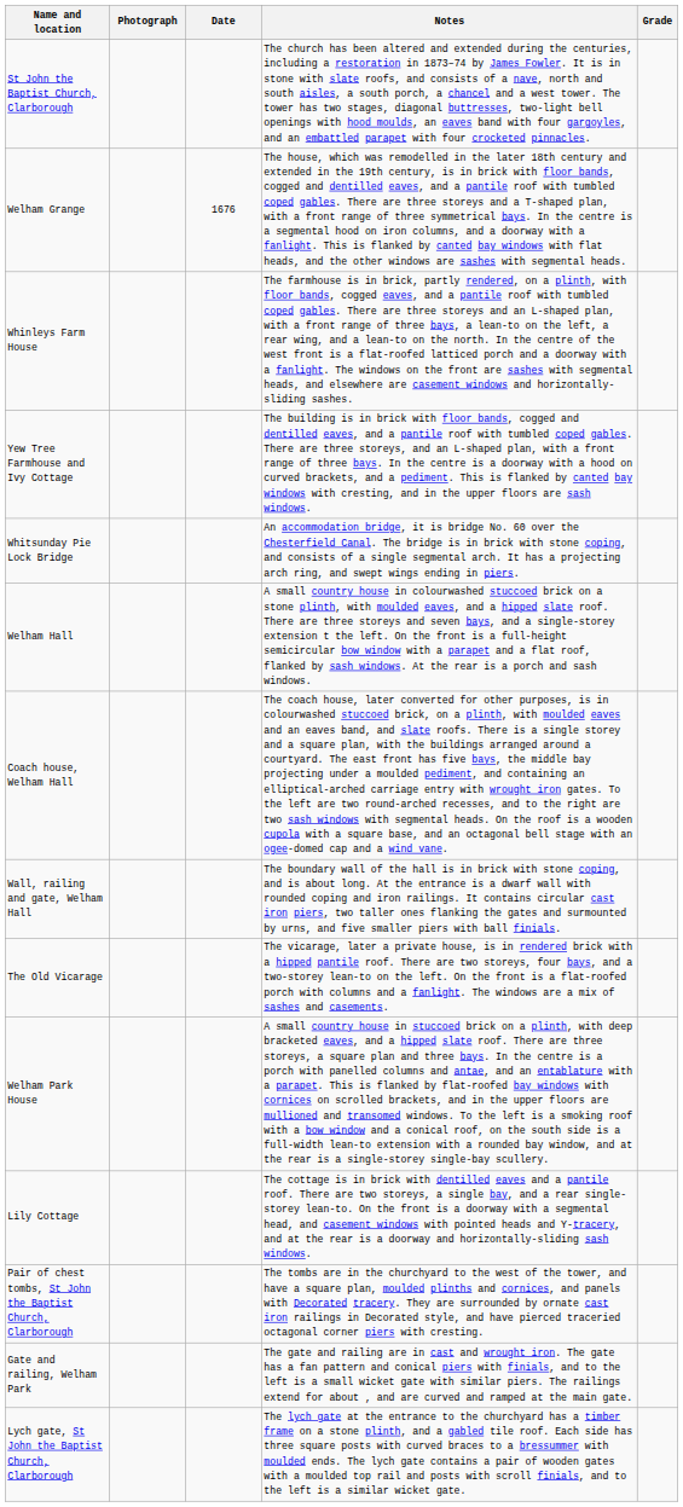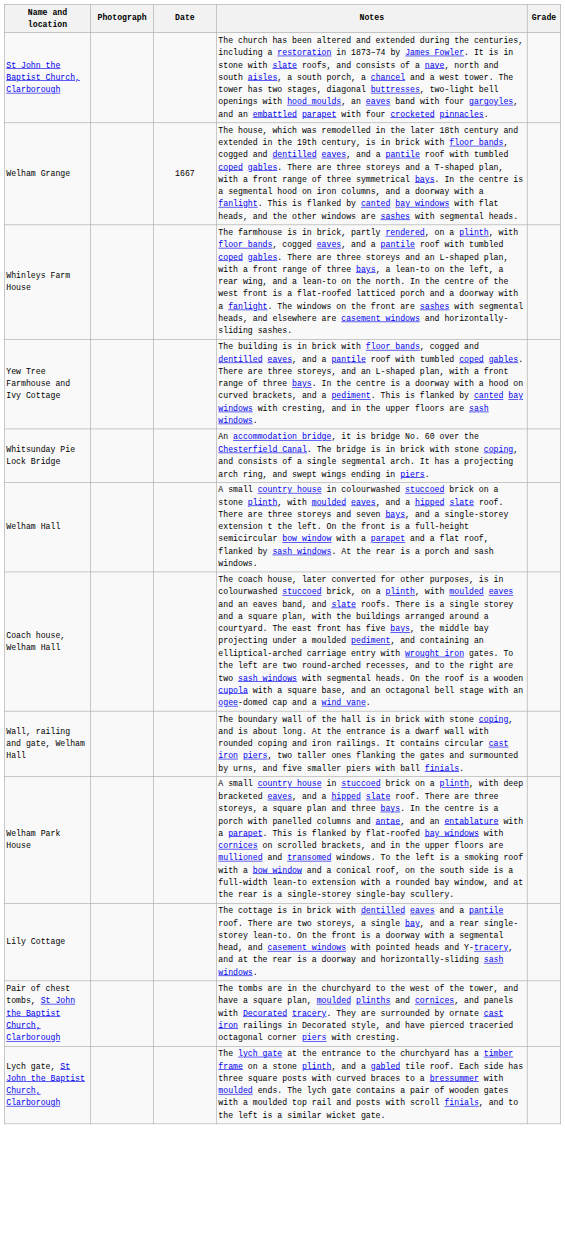 <table class="wikitable sortable plainrowheaders" style="width:100%; border:0px; text-align:left; line-height:150%">
 <tr>
 <th scope="col"  style="width:150px">Name and location</th>
 <th scope="col"  style="width:100px" class="unsortable">Photograph</th>
 <th scope="col"  style="width:120px">Date</th>
 <th scope="col"  style="width:650px" class="unsortable">Notes</th>
 <th scope="col"  style="width:50px">Grade</th>
 </tr>
 <tr>
 <td><a href='#'>St John the Baptist Church, Clarborough</a><br><small></small></td>
 <td></td>
 <td align="center"></td>
 <td>The church has been altered and extended during the centuries, including a <a href='#'>restoration</a> in 1873–74 by <a href='#'>James Fowler</a>.  It is in stone with <a href='#'>slate</a> roofs, and consists of a <a href='#'>nave</a>, north and south <a href='#'>aisles</a>, a south porch, a <a href='#'>chancel</a> and a west tower.  The tower has two stages, diagonal <a href='#'>buttresses</a>, two-light bell openings with <a href='#'>hood moulds</a>, an <a href='#'>eaves</a> band with four <a href='#'>gargoyles</a>, and an <a href='#'>embattled</a> <a href='#'>parapet</a> with four <a href='#'>crocketed</a> <a href='#'>pinnacles</a>.</td>
 <td align="center" ></td>
 </tr>
 <tr>
 <td>Welham Grange<br><small></small></td>
 <td></td>
-<td align="center">1676</td>
+<td align="center">1667</td>
 <td>The house, which was remodelled in the later 18th century and extended in the 19th century, is in brick  with <a href='#'>floor bands</a>, cogged and <a href='#'>dentilled</a> <a href='#'>eaves</a>, and a <a href='#'>pantile</a> roof with tumbled <a href='#'>coped</a> <a href='#'>gables</a>.  There are three storeys and a T-shaped plan, with a front range of three symmetrical <a href='#'>bays</a>.  In the centre is a segmental hood on iron columns, and a doorway with a <a href='#'>fanlight</a>.  This is flanked by <a href='#'>canted</a> <a href='#'>bay windows</a> with flat heads, and the other windows are <a href='#'>sashes</a> with segmental heads.</td>
 <td align="center" ></td>
 </tr>
 <tr>
 <td>Whinleys Farm House<br><small></small></td>
 <td></td>
 <td align="center"></td>
 <td>The farmhouse is in brick, partly <a href='#'>rendered</a>, on a <a href='#'>plinth</a>, with <a href='#'>floor bands</a>, cogged <a href='#'>eaves</a>, and a <a href='#'>pantile</a> roof with tumbled <a href='#'>coped</a> <a href='#'>gables</a>.  There are three storeys and an L-shaped plan, with a front range of three <a href='#'>bays</a>, a lean-to on the left, a rear wing, and a lean-to on the north.  In the centre of the west front is a flat-roofed latticed porch and a doorway with a <a href='#'>fanlight</a>.  The windows on the front are <a href='#'>sashes</a> with segmental heads, and elsewhere are <a href='#'>casement windows</a> and horizontally-sliding sashes.</td>
 <td align="center" ></td>
 </tr>
 <tr>
 <td>Yew Tree Farmhouse and Ivy Cottage<br><small></small></td>
 <td></td>
 <td align="center"></td>
 <td>The building is in brick with <a href='#'>floor bands</a>, cogged and <a href='#'>dentilled</a> <a href='#'>eaves</a>, and a <a href='#'>pantile</a> roof with tumbled <a href='#'>coped</a> <a href='#'>gables</a>.  There are three storeys, and an L-shaped plan, with a front range of three <a href='#'>bays</a>.  In the centre is a doorway with a hood on curved brackets, and a <a href='#'>pediment</a>.  This is flanked by <a href='#'>canted</a> <a href='#'>bay windows</a> with cresting, and in the upper floors are <a href='#'>sash windows</a>.</td>
 <td align="center" ></td>
 </tr>
 <tr>
 <td>Whitsunday Pie Lock Bridge<br><small></small></td>
 <td></td>
 <td align="center"></td>
 <td>An <a href='#'>accommodation bridge</a>, it is bridge No. 60 over the <a href='#'>Chesterfield Canal</a>.  The bridge is in brick with stone <a href='#'>coping</a>, and consists of a single segmental arch.  It has a projecting arch ring, and swept wings ending in <a href='#'>piers</a>.</td>
 <td align="center" ></td>
 </tr>
 <tr>
 <td>Welham Hall<br><small></small></td>
 <td></td>
 <td align="center"></td>
 <td>A small <a href='#'>country house</a> in colourwashed <a href='#'>stuccoed</a> brick on a stone <a href='#'>plinth</a>, with <a href='#'>moulded</a> <a href='#'>eaves</a>, and a <a href='#'>hipped</a> <a href='#'>slate</a> roof.  There are three storeys and seven <a href='#'>bays</a>, and a single-storey extension t the left.  On the front is a full-height semicircular <a href='#'>bow window</a> with a <a href='#'>parapet</a> and a flat roof, flanked by <a href='#'>sash windows</a>.  At the rear is a porch and sash windows.</td>
 <td align="center" ></td>
 </tr>
 <tr>
 <td>Coach house, Welham Hall<br><small></small></td>
 <td></td>
 <td align="center"></td>
 <td>The coach house, later converted for other purposes, is in colourwashed <a href='#'>stuccoed</a> brick, on a <a href='#'>plinth</a>, with <a href='#'>moulded</a> <a href='#'>eaves</a> and an eaves band, and <a href='#'>slate</a> roofs.  There is a single storey and a square plan, with the buildings arranged around a courtyard.  The east front has five <a href='#'>bays</a>, the middle bay projecting under a moulded <a href='#'>pediment</a>, and containing an elliptical-arched carriage entry with <a href='#'>wrought iron</a> gates.  To the left are two round-arched recesses, and to the right are two <a href='#'>sash windows</a> with segmental heads.  On the roof is a wooden <a href='#'>cupola</a> with a square base, and an octagonal bell stage with an <a href='#'>ogee</a>-domed cap and a <a href='#'>wind vane</a>.</td>
 <td align="center" ></td>
 </tr>
 <tr>
 <td>Wall, railing and gate, Welham Hall<br><small></small></td>
 <td></td>
 <td align="center"></td>
 <td>The boundary wall of the hall is in brick with stone <a href='#'>coping</a>, and is about  long.  At the entrance is a dwarf wall with rounded coping and iron railings.  It contains circular <a href='#'>cast iron</a> <a href='#'>piers</a>, two taller ones flanking the gates and surmounted by urns, and five smaller piers with ball <a href='#'>finials</a>.</td>
 <td align="center" ></td>
 </tr>
 <tr>
-<td>The Old Vicarage<br><small></small></td>
-<td></td>
-<td align="center"></td>
-<td>The vicarage, later a private house, is in <a href='#'>rendered</a> brick with a <a href='#'>hipped</a> <a href='#'>pantile</a> roof.  There are two storeys, four <a href='#'>bays</a>, and a two-storey lean-to on the left.  On the front is a flat-roofed porch with columns and a <a href='#'>fanlight</a>.  The windows are a mix of <a href='#'>sashes</a> and <a href='#'>casements</a>.</td>
-<td align="center" ></td>
-</tr>
-<tr>
 <td>Welham Park House<br><small></small></td>
 <td></td>
 <td align="center"></td>
 <td>A small <a href='#'>country house</a> in <a href='#'>stuccoed</a> brick on a <a href='#'>plinth</a>, with deep bracketed <a href='#'>eaves</a>, and a <a href='#'>hipped</a> <a href='#'>slate</a> roof.  There are three storeys, a square plan and three <a href='#'>bays</a>.  In the centre is a porch with panelled columns and <a href='#'>antae</a>, and an <a href='#'>entablature</a> with a <a href='#'>parapet</a>.  This is flanked by flat-roofed <a href='#'>bay windows</a> with <a href='#'>cornices</a> on scrolled brackets, and in the upper floors are <a href='#'>mullioned</a> and <a href='#'>transomed</a> windows.  To the left is a smoking roof with a <a href='#'>bow window</a> and a conical roof, on the south side is a full-width lean-to extension with a rounded bay window, and at the rear is a single-storey single-bay scullery.</td>
 <td align="center" ></td>
 </tr>
 <tr>
 <td>Lily Cottage<br><small></small></td>
 <td></td>
 <td align="center"></td>
 <td>The cottage is in brick with <a href='#'>dentilled</a> <a href='#'>eaves</a> and a <a href='#'>pantile</a> roof.  There are two storeys, a single <a href='#'>bay</a>, and a rear single-storey lean-to.  On the front is a doorway with a segmental head, and <a href='#'>casement windows</a> with pointed heads and Y-<a href='#'>tracery</a>, and at the rear is a doorway and horizontally-sliding <a href='#'>sash windows</a>.</td>
 <td align="center" ></td>
 </tr>
 <tr>
 <td>Pair of chest tombs, <a href='#'>St John the Baptist Church, Clarborough</a><br><small></small></td>
 <td></td>
 <td align="center"></td>
 <td>The tombs are in the churchyard to the west of the tower, and have a square plan, <a href='#'>moulded</a> <a href='#'>plinths</a> and <a href='#'>cornices</a>, and panels with <a href='#'>Decorated</a> <a href='#'>tracery</a>.  They are surrounded by ornate <a href='#'>cast iron</a> railings in Decorated style, and have pierced traceried octagonal corner <a href='#'>piers</a> with cresting.</td>
 <td align="center" ></td>
 </tr>
 <tr>
-<td>Gate and railing, Welham Park<br><small></small></td>
-<td></td>
-<td align="center"></td>
-<td>The gate and railing are in <a href='#'>cast</a> and <a href='#'>wrought iron</a>.  The gate has a fan pattern and conical <a href='#'>piers</a> with <a href='#'>finials</a>, and to the left is a small wicket gate with similar piers.  The railings extend for about , and are curved and ramped at the main gate.</td>
-<td align="center" ></td>
-</tr>
-<tr>
 <td>Lych gate, <a href='#'>St John the Baptist Church, Clarborough</a><br><small></small></td>
 <td></td>
 <td align="center"></td>
 <td>The <a href='#'>lych gate</a> at the entrance to the churchyard has a <a href='#'>timber frame</a> on a stone <a href='#'>plinth</a>, and a <a href='#'>gabled</a> tile roof.  Each side has three square posts with curved braces to a <a href='#'>bressummer</a> with <a href='#'>moulded</a> ends.  The lych gate contains a pair of wooden gates with a moulded top rail and posts with scroll <a href='#'>finials</a>, and to the left is a similar wicket gate.</td>
 <td align="center" ></td>
 </tr>
 <tr>
 </tr>
 </table>
